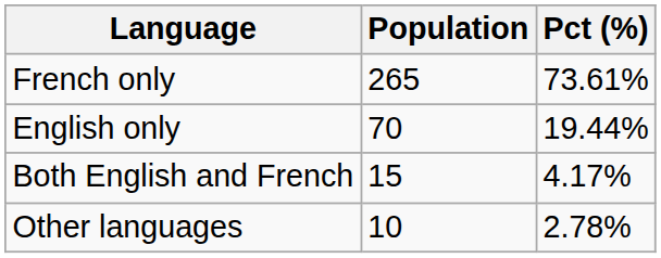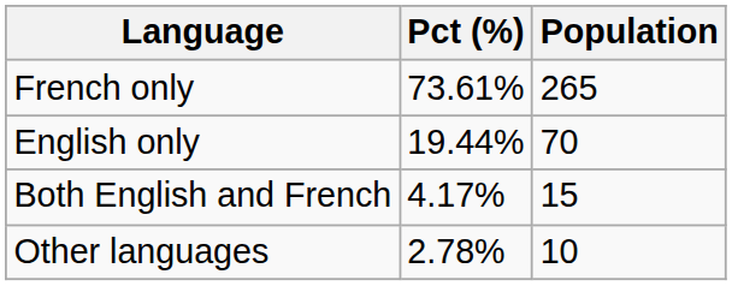 <table class="wikitable">
 <tr>
 <th>Language</th>
+<th>Pct (%)</th>
 <th>Population</th>
-<th>Pct (%)</th>
 </tr>
 <tr>
 <td>French only</td>
+<td>73.61%</td>
 <td>265</td>
-<td>73.61%</td>
 </tr>
 <tr>
 <td>English only</td>
+<td>19.44%</td>
 <td>70</td>
-<td>19.44%</td>
 </tr>
 <tr>
 <td>Both English and French</td>
+<td>4.17%</td>
 <td>15</td>
-<td>4.17%</td>
 </tr>
 <tr>
 <td>Other languages</td>
+<td>2.78%</td>
 <td>10</td>
-<td>2.78%</td>
 </tr>
 </table>
